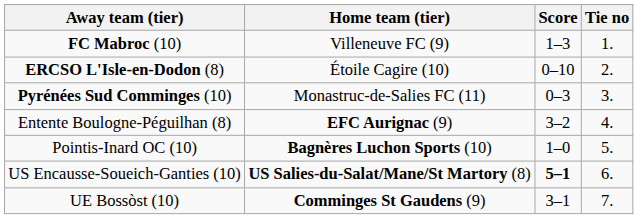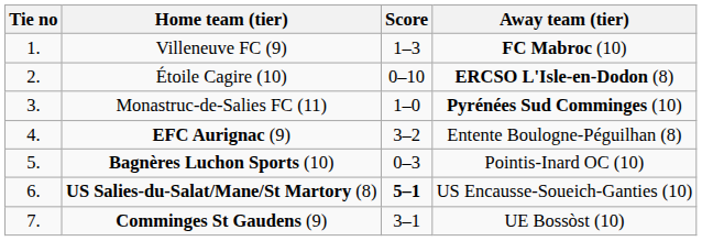 <table class="wikitable" style="text-align: center">
 <tr>
-<th>Away team (tier)</th>
+<th>Tie no</th>
 <th>Home team (tier)</th>
 <th>Score</th>
-<th>Tie no</th>
+<th>Away team (tier)</th>
 </tr>
 <tr>
-<td><strong>FC Mabroc</strong> (10)</td>
+<td>1.</td>
 <td>Villeneuve FC (9)</td>
 <td>1–3</td>
-<td>1.</td>
+<td><strong>FC Mabroc</strong> (10)</td>
 </tr>
 <tr>
-<td><strong>ERCSO L'Isle-en-Dodon</strong> (8)</td>
+<td>2.</td>
 <td>Étoile Cagire (10)</td>
 <td>0–10</td>
-<td>2.</td>
+<td><strong>ERCSO L'Isle-en-Dodon</strong> (8)</td>
 </tr>
 <tr>
+<td>3.</td>
+<td>Monastruc-de-Salies FC (11)</td>
+<td>1–0</td>
 <td><strong>Pyrénées Sud Comminges</strong> (10)</td>
-<td>Monastruc-de-Salies FC (11)</td>
-<td>0–3</td>
-<td>3.</td>
 </tr>
 <tr>
-<td>Entente Boulogne-Péguilhan (8)</td>
+<td>4.</td>
 <td><strong>EFC Aurignac</strong> (9)</td>
 <td>3–2 </td>
-<td>4.</td>
+<td>Entente Boulogne-Péguilhan (8)</td>
 </tr>
 <tr>
+<td>5.</td>
+<td><strong>Bagnères Luchon Sports</strong> (10)</td>
+<td>0–3</td>
 <td>Pointis-Inard OC (10)</td>
-<td><strong>Bagnères Luchon Sports</strong> (10)</td>
-<td>1–0</td>
-<td>5.</td>
 </tr>
 <tr>
-<td>US Encausse-Soueich-Ganties (10)</td>
+<td>6.</td>
 <td><strong>US Salies-du-Salat/Mane/St Martory</strong> (8)</td>
 <td><strong>5–1</strong></td>
-<td>6.</td>
+<td>US Encausse-Soueich-Ganties (10)</td>
 </tr>
 <tr>
-<td>UE Bossòst (10)</td>
+<td>7.</td>
 <td><strong>Comminges St Gaudens</strong> (9)</td>
 <td>3–1</td>
-<td>7.</td>
+<td>UE Bossòst (10)</td>
 </tr>
 </table>
